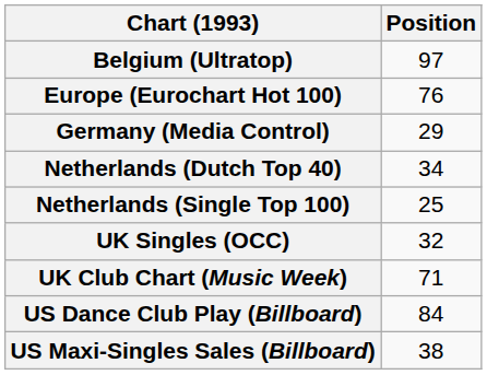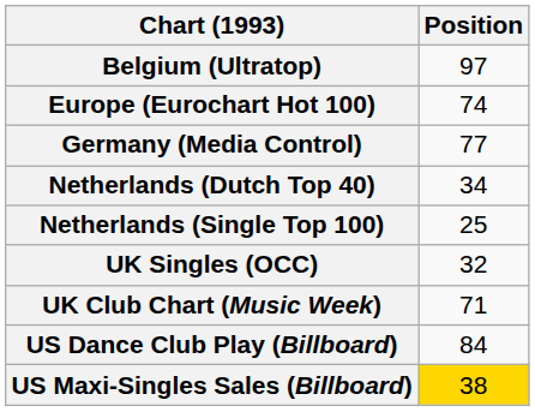 <table class="wikitable sortable plainrowheaders" style="text-align:center">
 <tr>
 <th>Chart (1993)</th>
 <th>Position</th>
 </tr>
 <tr>
 <th scope="row">Belgium (Ultratop)</th>
 <td>97</td>
 </tr>
 <tr>
 <th scope="row">Europe (Eurochart Hot 100)</th>
-<td>76</td>
+<td>74</td>
 </tr>
 <tr>
 <th scope="row">Germany (Media Control)</th>
-<td>29</td>
+<td>77</td>
 </tr>
 <tr>
 <th scope="row">Netherlands (Dutch Top 40)</th>
 <td>34</td>
 </tr>
 <tr>
 <th scope="row">Netherlands (Single Top 100)</th>
 <td>25</td>
 </tr>
 <tr>
 <th scope="row">UK Singles (OCC)</th>
 <td>32</td>
 </tr>
 <tr>
 <th scope="row">UK Club Chart (<em>Music Week</em>)</th>
 <td>71</td>
 </tr>
 <tr>
 <th scope="row">US Dance Club Play (<em>Billboard</em>)</th>
 <td>84</td>
 </tr>
 <tr>
 <th scope="row">US Maxi-Singles Sales (<em>Billboard</em>)</th>
-<td>38</td>
+<td style="background: gold;">38</td>
 </tr>
 </table>
